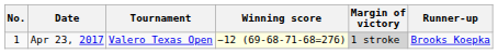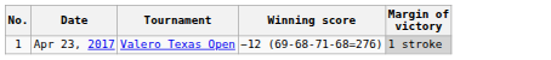 <table class="wikitable" style="font-size:95%;">
 <tr>
 <th>No.</th>
 <th>Date</th>
 <th>Tournament</th>
 <th>Winning score</th>
 <th>Margin of<br>victory</th>
-<th>Runner-up</th>
 </tr>
 <tr>
 <td align=center>1</td>
 <td>Apr 23, <a href='#'>2017</a></td>
 <td><a href='#'>Valero Texas Open</a></td>
-<td style="background: lightyellow;">−12 (69-68-71-68=276)</td>
+<td>−12 (69-68-71-68=276)</td>
 <td style="background: lightgrey;">1 stroke</td>
-<td> <a href='#'>Brooks Koepka</a></td>
 </tr>
 </table>
